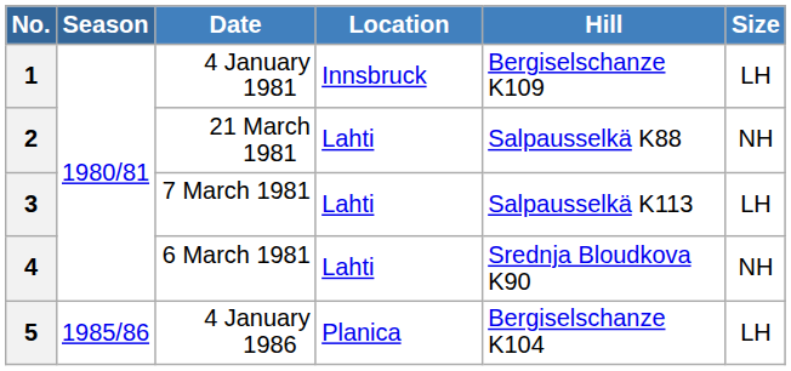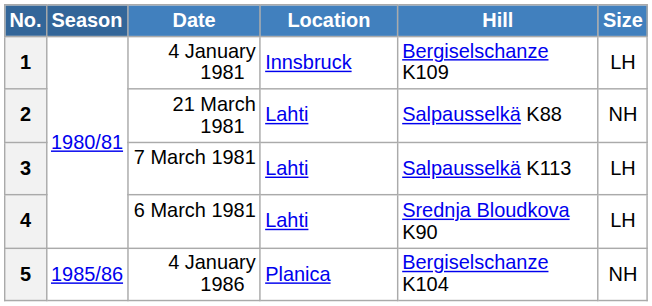 <table class="wikitable sortable" style="font-size:86%; line-height:15px; text-align:left; border:grey solid 1px; border-collapse:collapse; background:#ffffff;">
 <tr style="background:#efefef;">
 <th style="background-color:#369; color:white; width:10px;">No.</th>
 <th style="background-color:#369; color:white;  width:30px;">Season</th>
 <th style="background-color:#4180be; color:white; width:85px;">Date</th>
 <th style="background-color:#4180be; color:white; width:88px;">Location</th>
 <th style="background-color:#4180be; color:white; width:132px;">Hill</th>
 <th style="background-color:#4180be; color:white; width:25px;">Size</th>
 </tr>
 <tr>
 <th scope=row style="text-align:center;">1</th>
 <td align=center rowspan=4><a href='#'>1980/81</a></td>
 <td align=right>4 January 1981  </td>
 <td> <a href='#'>Innsbruck</a></td>
 <td><a href='#'>Bergiselschanze</a> K109</td>
 <td align=center>LH</td>
 </tr>
 <tr>
 <th scope=row style="text-align:center;">2</th>
 <td align=right>21 March 1981  </td>
 <td> <a href='#'>Lahti</a></td>
 <td><a href='#'>Salpausselkä</a> K88</td>
 <td align=center>NH</td>
 </tr>
 <tr>
 <th scope=row style="text-align:center;">3</th>
 <td align=right>7 March 1981  </td>
 <td> <a href='#'>Lahti</a></td>
 <td><a href='#'>Salpausselkä</a> K113</td>
 <td align=center>LH</td>
 </tr>
 <tr>
 <th scope=row style="text-align:center;">4</th>
 <td align=right>6 March 1981  </td>
 <td> <a href='#'>Lahti</a></td>
 <td><a href='#'>Srednja Bloudkova</a> K90</td>
-<td align=center>NH</td>
+<td align=center>LH</td>
 </tr>
 <tr>
 <th scope=row style="text-align:center;">5</th>
 <td align=center><a href='#'>1985/86</a></td>
 <td align=right>4 January 1986  </td>
 <td> <a href='#'>Planica</a></td>
 <td><a href='#'>Bergiselschanze</a> K104</td>
-<td align=center>LH</td>
+<td align=center>NH</td>
 </tr>
 </table>
